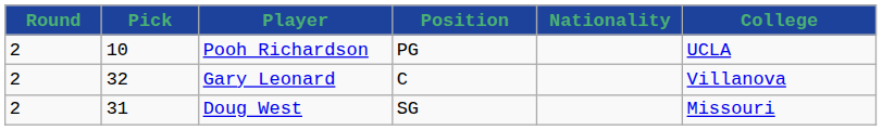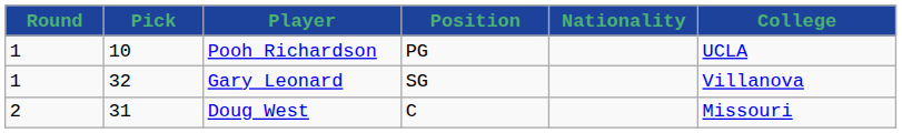 <table class="wikitable sortable sortable">
 <tr>
 <th style="background:#1C429C; color:#4AB073" width="10%">Round</th>
 <th style="background:#1C429C; color:#4AB073" width="10%">Pick</th>
 <th style="background:#1C429C; color:#4AB073" width="20%">Player</th>
 <th style="background:#1C429C; color:#4AB073" width="15%">Position</th>
 <th style="background:#1C429C; color:#4AB073" width="15%">Nationality</th>
 <th style="background:#1C429C; color:#4AB073" width="20%">College</th>
 </tr>
 <tr>
-<td>2</td>
+<td>1</td>
 <td>10</td>
 <td><a href='#'>Pooh Richardson</a></td>
 <td>PG</td>
 <td></td>
 <td><a href='#'>UCLA</a></td>
 </tr>
 <tr>
-<td>2</td>
+<td>1</td>
 <td>32</td>
 <td><a href='#'>Gary Leonard</a></td>
-<td>C</td>
+<td>SG</td>
 <td></td>
 <td><a href='#'>Villanova</a></td>
 </tr>
 <tr>
 <td>2</td>
 <td>31</td>
 <td><a href='#'>Doug West</a></td>
-<td>SG</td>
+<td>C</td>
 <td></td>
 <td><a href='#'>Missouri</a></td>
 </tr>
 </table>
